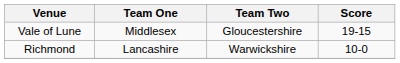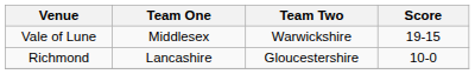 <table class="wikitable" style="text-align: center">
 <tr>
 <th width=120>Venue</th>
 <th width=150>Team One</th>
 <th width=150>Team Two</th>
 <th width=100>Score</th>
 </tr>
 <tr>
 <td>Vale of Lune</td>
 <td>Middlesex</td>
-<td>Gloucestershire</td>
+<td>Warwickshire</td>
 <td>19-15</td>
 </tr>
 <tr>
 <td>Richmond</td>
 <td>Lancashire</td>
-<td>Warwickshire</td>
+<td>Gloucestershire</td>
 <td>10-0</td>
 </tr>
 <tr>
 </tr>
 </table>
